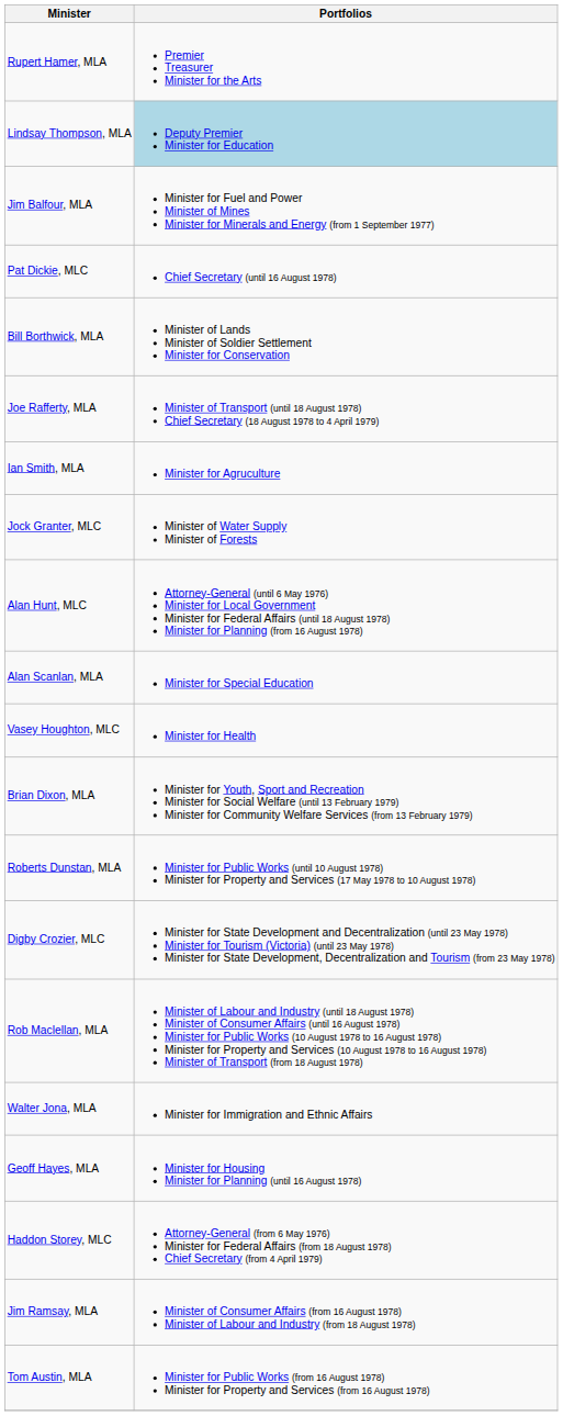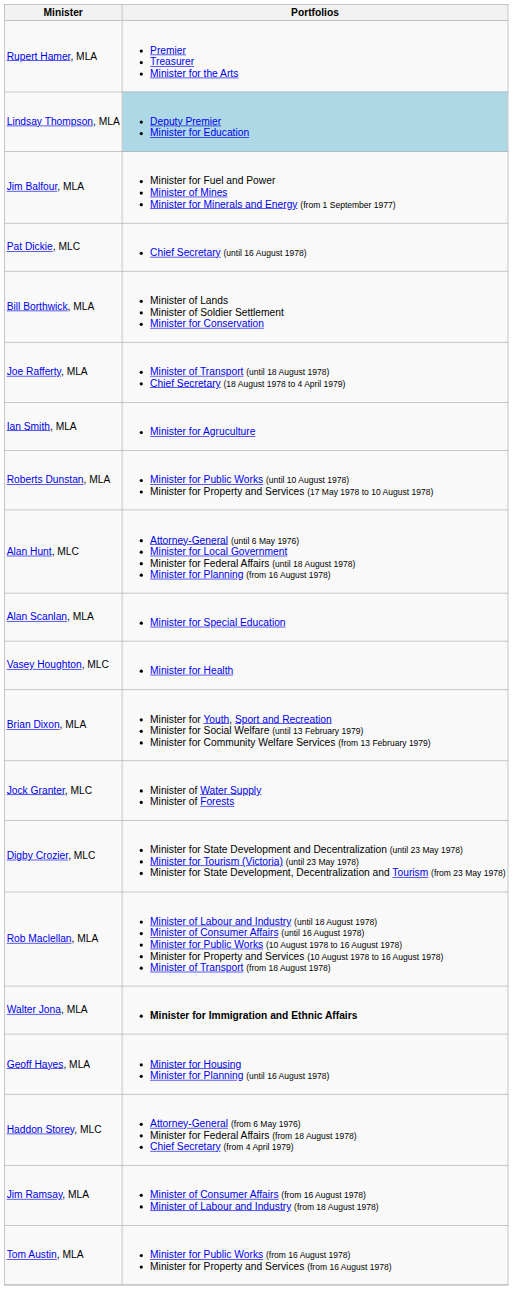 <table class="wikitable">
 <tr>
 <th>Minister</th>
 <th>Portfolios</th>
 </tr>
 <tr>
 <td><a href='#'>Rupert Hamer</a>, MLA</td>
 <td><br><ul><li><a href='#'>Premier</a></li><li><a href='#'>Treasurer</a></li><li><a href='#'>Minister for the Arts</a></li></ul></td>
 </tr>
 <tr>
 <td><a href='#'>Lindsay Thompson</a>, MLA</td>
 <td style="background: lightblue;"><br><ul><li><a href='#'>Deputy Premier</a></li><li><a href='#'>Minister for Education</a></li></ul></td>
 </tr>
 <tr>
 <td><a href='#'>Jim Balfour</a>, MLA</td>
 <td><br><ul><li>Minister for Fuel and Power</li><li><a href='#'>Minister of Mines</a></li><li><a href='#'>Minister for Minerals and Energy</a> <small>(from 1 September 1977)</small></li></ul></td>
 </tr>
 <tr>
 <td><a href='#'>Pat Dickie</a>, MLC</td>
 <td><br><ul><li><a href='#'>Chief Secretary</a> <small>(until 16 August 1978)</small></li></ul></td>
 </tr>
 <tr>
 <td><a href='#'>Bill Borthwick</a>, MLA</td>
 <td><br><ul><li>Minister of Lands</li><li>Minister of Soldier Settlement</li><li><a href='#'>Minister for Conservation</a></li></ul></td>
 </tr>
 <tr>
 <td><a href='#'>Joe Rafferty</a>, MLA</td>
 <td><br><ul><li><a href='#'>Minister of Transport</a> <small>(until 18 August 1978)</small></li><li><a href='#'>Chief Secretary</a> <small>(18 August 1978 to 4 April 1979)</small></li></ul></td>
 </tr>
 <tr>
 <td><a href='#'>Ian Smith</a>, MLA</td>
 <td><br><ul><li><a href='#'>Minister for Agruculture</a></li></ul></td>
 </tr>
 <tr>
-<td><a href='#'>Jock Granter</a>, MLC</td>
-<td><br><ul><li>Minister of <a href='#'>Water Supply</a></li><li>Minister of <a href='#'>Forests</a></li></ul></td>
+<td><a href='#'>Roberts Dunstan</a>, MLA</td>
+<td><br><ul><li><a href='#'>Minister for Public Works</a> <small>(until 10 August 1978)</small></li><li>Minister for Property and Services <small>(17 May 1978 to 10 August 1978)</small></li></ul></td>
 </tr>
 <tr>
 <td><a href='#'>Alan Hunt</a>, MLC</td>
 <td><br><ul><li><a href='#'>Attorney-General</a> <small>(until 6 May 1976)</small></li><li><a href='#'>Minister for Local Government</a></li><li>Minister for Federal Affairs <small>(until 18 August 1978)</small></li><li><a href='#'>Minister for Planning</a> <small>(from 16 August 1978)</small></li></ul></td>
 </tr>
 <tr>
 <td><a href='#'>Alan Scanlan</a>, MLA</td>
 <td><br><ul><li><a href='#'>Minister for Special Education</a></li></ul></td>
 </tr>
 <tr>
 <td><a href='#'>Vasey Houghton</a>, MLC</td>
 <td><br><ul><li><a href='#'>Minister for Health</a></li></ul></td>
 </tr>
 <tr>
 <td><a href='#'>Brian Dixon</a>, MLA</td>
 <td><br><ul><li>Minister for <a href='#'>Youth</a>, <a href='#'>Sport and Recreation</a></li><li>Minister for Social Welfare <small>(until 13 February 1979)</small></li><li>Minister for Community Welfare Services <small>(from 13 February 1979)</small></li></ul></td>
 </tr>
 <tr>
-<td><a href='#'>Roberts Dunstan</a>, MLA</td>
-<td><br><ul><li><a href='#'>Minister for Public Works</a> <small>(until 10 August 1978)</small></li><li>Minister for Property and Services <small>(17 May 1978 to 10 August 1978)</small></li></ul></td>
+<td><a href='#'>Jock Granter</a>, MLC</td>
+<td><br><ul><li>Minister of <a href='#'>Water Supply</a></li><li>Minister of <a href='#'>Forests</a></li></ul></td>
 </tr>
 <tr>
 <td><a href='#'>Digby Crozier</a>, MLC</td>
 <td><br><ul><li>Minister for State Development and Decentralization <small>(until 23 May 1978)</small></li><li><a href='#'>Minister for Tourism (Victoria)</a> <small>(until 23 May 1978)</small></li><li>Minister for State Development, Decentralization and <a href='#'> Tourism</a> <small>(from 23 May 1978)</small></li></ul></td>
 </tr>
 <tr>
 <td><a href='#'>Rob Maclellan</a>, MLA</td>
 <td><br><ul><li><a href='#'>Minister of Labour and Industry</a> <small>(until 18 August 1978)</small></li><li><a href='#'>Minister of Consumer Affairs</a> <small>(until 16 August 1978)</small></li><li><a href='#'>Minister for Public Works</a> <small>(10 August 1978 to 16 August 1978)</small></li><li>Minister for Property and Services <small>(10 August 1978 to 16 August 1978)</small></li><li><a href='#'>Minister of Transport</a> <small>(from 18 August 1978)</small></li></ul></td>
 </tr>
 <tr>
 <td><a href='#'>Walter Jona</a>, MLA</td>
-<td><br><ul><li>Minister for Immigration and Ethnic Affairs</li></ul></td>
+<td><strong><br><ul><li>Minister for Immigration and Ethnic Affairs</li></ul></strong></td>
 </tr>
 <tr>
 <td><a href='#'>Geoff Hayes</a>, MLA</td>
 <td><br><ul><li><a href='#'>Minister for Housing</a></li><li><a href='#'>Minister for Planning</a> <small>(until 16 August 1978)</small></li></ul></td>
 </tr>
 <tr>
 <td><a href='#'>Haddon Storey</a>, MLC</td>
 <td><br><ul><li><a href='#'>Attorney-General</a> <small>(from 6 May 1976)</small></li><li>Minister for Federal Affairs <small>(from 18 August 1978)</small></li><li><a href='#'>Chief Secretary</a> <small>(from 4 April 1979)</small></li></ul></td>
 </tr>
 <tr>
 <td><a href='#'>Jim Ramsay</a>, MLA</td>
 <td><br><ul><li><a href='#'>Minister of Consumer Affairs</a> <small>(from 16 August 1978)</small></li><li><a href='#'>Minister of Labour and Industry</a> <small>(from 18 August 1978)</small></li></ul></td>
 </tr>
 <tr>
 <td><a href='#'>Tom Austin</a>, MLA</td>
 <td><br><ul><li><a href='#'>Minister for Public Works</a> <small>(from 16 August 1978)</small></li><li>Minister for Property and Services <small>(from 16 August 1978)</small></li></ul></td>
 </tr>
 <tr>
 </tr>
 </table>
